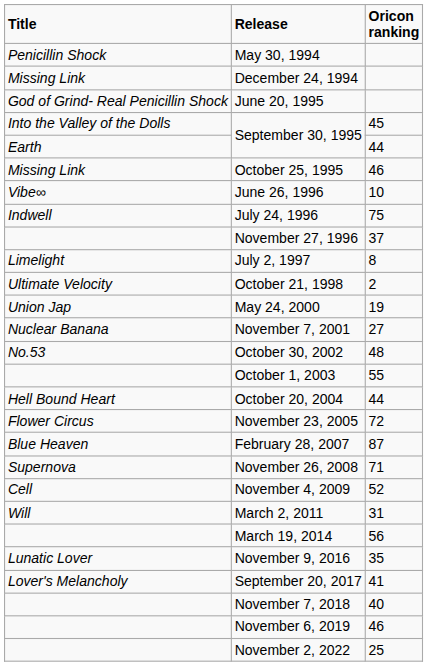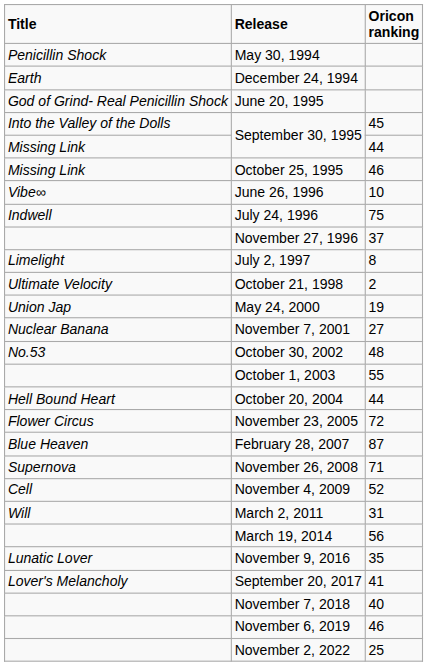 <table class="wikitable" style=font-size:small>
 <tr>
 <td><strong>Title</strong></td>
 <td><strong>Release</strong></td>
 <td><strong>Oricon<br>ranking</strong></td>
 </tr>
 <tr>
 <td><em>Penicillin Shock</em></td>
 <td>May 30, 1994</td>
 <td></td>
 </tr>
 <tr>
-<td><em>Missing Link</em></td>
+<td><em>Earth</em></td>
 <td>December 24, 1994</td>
 <td></td>
 </tr>
 <tr>
 <td><em>God of Grind- Real Penicillin Shock</em></td>
 <td>June 20, 1995</td>
 <td></td>
 </tr>
 <tr>
 <td><em>Into the Valley of the Dolls</em></td>
 <td rowspan="2">September 30, 1995</td>
 <td>45</td>
 </tr>
 <tr>
-<td><em>Earth</em></td>
+<td><em>Missing Link</em></td>
 <td>44</td>
 </tr>
 <tr>
 <td><em>Missing Link</em></td>
 <td>October 25, 1995</td>
 <td>46</td>
 </tr>
 <tr>
 <td><em>Vibe∞</em></td>
 <td>June 26, 1996</td>
 <td>10</td>
 </tr>
 <tr>
 <td><em>Indwell</em></td>
 <td>July 24, 1996</td>
 <td>75</td>
 </tr>
 <tr>
 <td></td>
 <td>November 27, 1996</td>
 <td>37</td>
 </tr>
 <tr>
 <td><em>Limelight</em></td>
 <td>July 2, 1997</td>
 <td>8</td>
 </tr>
 <tr>
 <td><em>Ultimate Velocity</em></td>
 <td>October 21, 1998</td>
 <td>2</td>
 </tr>
 <tr>
 <td><em>Union Jap</em></td>
 <td>May 24, 2000</td>
 <td>19</td>
 </tr>
 <tr>
 <td><em>Nuclear Banana</em></td>
 <td>November 7, 2001</td>
 <td>27</td>
 </tr>
 <tr>
 <td><em>No.53</em></td>
 <td>October 30, 2002</td>
 <td>48</td>
 </tr>
 <tr>
 <td></td>
 <td>October 1, 2003</td>
 <td>55</td>
 </tr>
 <tr>
 <td><em>Hell Bound Heart</em></td>
 <td>October 20, 2004</td>
 <td>44</td>
 </tr>
 <tr>
 <td><em>Flower Circus</em></td>
 <td>November 23, 2005</td>
 <td>72</td>
 </tr>
 <tr>
 <td><em>Blue Heaven</em></td>
 <td>February 28, 2007</td>
 <td>87</td>
 </tr>
 <tr>
 <td><em>Supernova</em></td>
 <td>November 26, 2008</td>
 <td>71</td>
 </tr>
 <tr>
 <td><em>Cell</em></td>
 <td>November 4, 2009</td>
 <td>52</td>
 </tr>
 <tr>
 <td><em>Will</em></td>
 <td>March 2, 2011</td>
 <td>31</td>
 </tr>
 <tr>
 <td></td>
 <td>March 19, 2014</td>
 <td>56</td>
 </tr>
 <tr>
 <td><em>Lunatic Lover</em></td>
 <td>November 9, 2016</td>
 <td>35</td>
 </tr>
 <tr>
 <td><em>Lover's Melancholy</em></td>
 <td>September 20, 2017</td>
 <td>41</td>
 </tr>
 <tr>
 <td></td>
 <td>November 7, 2018</td>
 <td>40</td>
 </tr>
 <tr>
 <td></td>
 <td>November 6, 2019</td>
 <td>46</td>
 </tr>
 <tr>
 <td></td>
 <td>November 2, 2022</td>
 <td>25</td>
 </tr>
 </table>
